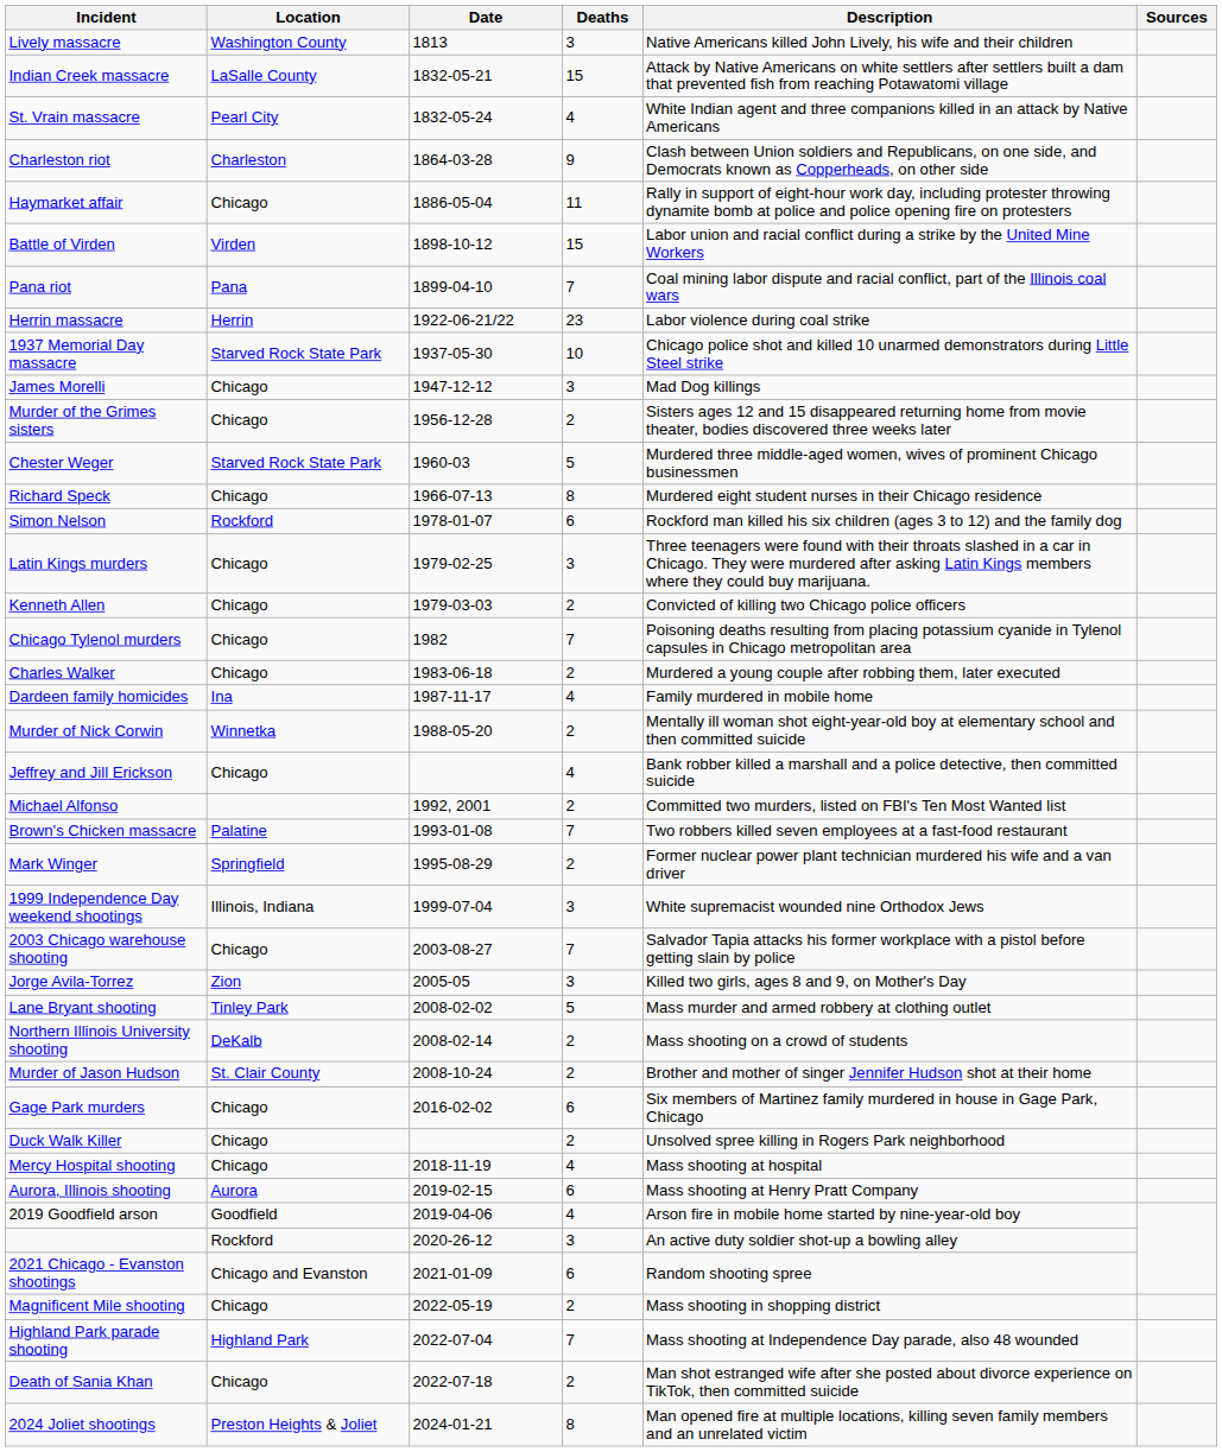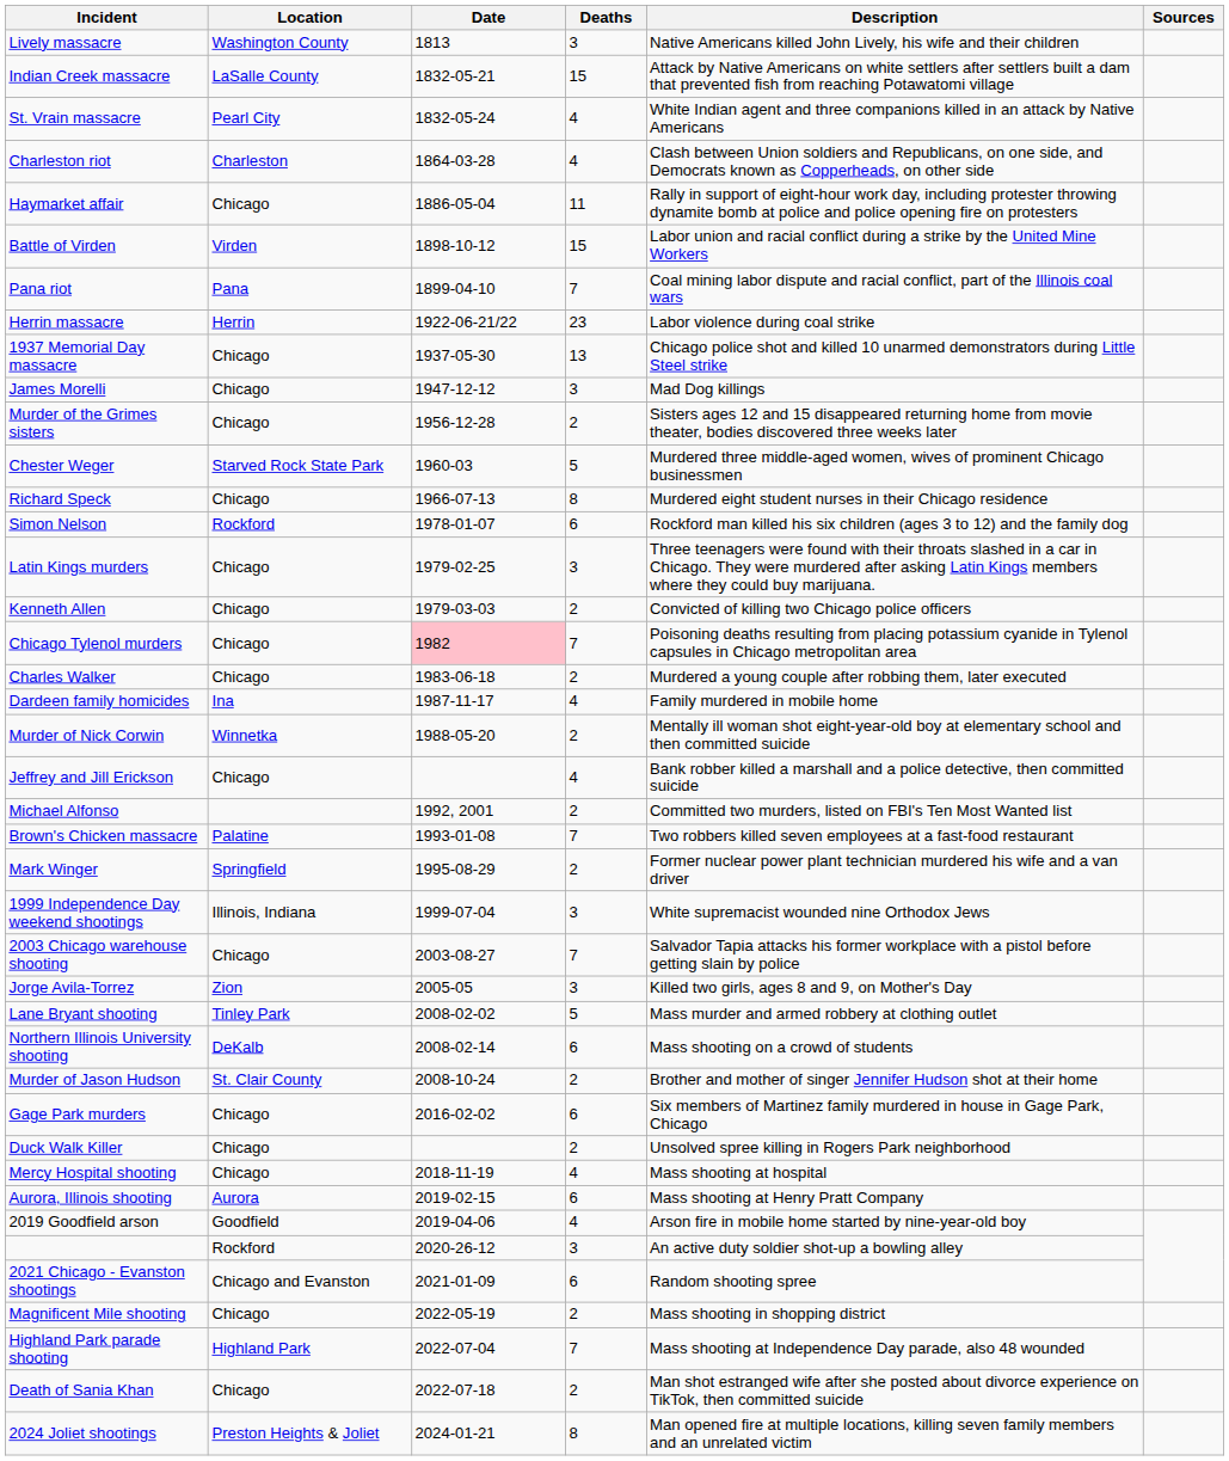 <table class="wikitable sortable">
 <tr>
 <th width="200">Incident</th>
 <th width="200">Location</th>
 <th width="150">Date</th>
 <th width="75">Deaths</th>
 <th width="500">Description</th>
 <th width="75">Sources</th>
 </tr>
 <tr>
 <td><a href='#'>Lively massacre</a></td>
 <td><a href='#'>Washington County</a></td>
 <td>1813</td>
 <td>3</td>
 <td>Native Americans killed John Lively, his wife and their children</td>
 <td></td>
 </tr>
 <tr>
 <td><a href='#'>Indian Creek massacre</a></td>
 <td><a href='#'>LaSalle County</a></td>
 <td>1832-05-21</td>
 <td>15</td>
 <td>Attack by Native Americans on white settlers after settlers built a dam that prevented fish from reaching Potawatomi village</td>
 <td></td>
 </tr>
 <tr>
 <td><a href='#'>St. Vrain massacre</a></td>
 <td><a href='#'>Pearl City</a></td>
 <td>1832-05-24</td>
 <td>4</td>
 <td>White Indian agent and three companions killed in an attack by Native Americans</td>
 <td></td>
 </tr>
 <tr>
 <td><a href='#'>Charleston riot</a></td>
 <td><a href='#'>Charleston</a></td>
 <td>1864-03-28</td>
-<td>9</td>
+<td>4</td>
 <td>Clash between Union soldiers and Republicans, on one side, and Democrats known as <a href='#'>Copperheads</a>, on other side</td>
 <td></td>
 </tr>
 <tr>
 <td><a href='#'>Haymarket affair</a></td>
 <td>Chicago</td>
 <td>1886-05-04</td>
 <td>11</td>
 <td>Rally in support of eight-hour work day, including protester throwing dynamite bomb at police and police opening fire on protesters</td>
 <td></td>
 </tr>
 <tr>
 <td><a href='#'>Battle of Virden</a></td>
 <td><a href='#'>Virden</a></td>
 <td>1898-10-12</td>
 <td>15</td>
 <td>Labor union and racial conflict during a strike by the <a href='#'>United Mine Workers</a></td>
 <td></td>
 </tr>
 <tr>
 <td><a href='#'>Pana riot</a></td>
 <td><a href='#'>Pana</a></td>
 <td>1899-04-10</td>
 <td>7</td>
 <td>Coal mining labor dispute and racial conflict, part of the <a href='#'>Illinois coal wars</a></td>
 <td></td>
 </tr>
 <tr>
 <td><a href='#'>Herrin massacre</a></td>
 <td><a href='#'>Herrin</a></td>
 <td>1922-06-21/22</td>
 <td>23</td>
 <td>Labor violence during coal strike</td>
 <td></td>
 </tr>
 <tr>
 <td><a href='#'>1937 Memorial Day massacre</a></td>
-<td><a href='#'>Starved Rock State Park</a></td>
+<td>Chicago</td>
 <td>1937-05-30</td>
-<td>10</td>
+<td>13</td>
 <td>Chicago police shot and killed 10 unarmed demonstrators during <a href='#'>Little Steel strike</a></td>
 <td></td>
 </tr>
 <tr>
 <td><a href='#'>James Morelli</a></td>
 <td>Chicago</td>
 <td>1947-12-12</td>
 <td>3</td>
 <td>Mad Dog killings</td>
 <td></td>
 </tr>
 <tr>
 <td><a href='#'>Murder of the Grimes sisters</a></td>
 <td>Chicago</td>
 <td>1956-12-28</td>
 <td>2</td>
 <td>Sisters ages 12 and 15 disappeared returning home from movie theater, bodies discovered three weeks later</td>
 <td></td>
 </tr>
 <tr>
 <td><a href='#'>Chester Weger</a></td>
 <td><a href='#'>Starved Rock State Park</a></td>
 <td>1960-03</td>
 <td>5</td>
 <td>Murdered three middle-aged women, wives of prominent Chicago businessmen</td>
 <td></td>
 </tr>
 <tr>
 <td><a href='#'>Richard Speck</a></td>
 <td>Chicago</td>
 <td>1966-07-13</td>
 <td>8</td>
 <td>Murdered eight student nurses in their Chicago residence</td>
 <td></td>
 </tr>
 <tr>
 <td><a href='#'>Simon Nelson</a></td>
 <td><a href='#'>Rockford</a></td>
 <td>1978-01-07</td>
 <td>6</td>
 <td>Rockford man killed his six children (ages 3 to 12) and the family dog</td>
 <td></td>
 </tr>
 <tr>
 <td><a href='#'>Latin Kings murders</a></td>
 <td>Chicago</td>
 <td>1979-02-25</td>
 <td>3</td>
 <td>Three teenagers were found with their throats slashed in a car in Chicago. They were murdered after asking <a href='#'>Latin Kings</a> members where they could buy marijuana.</td>
 <td></td>
 </tr>
 <tr>
 <td><a href='#'>Kenneth Allen</a></td>
 <td>Chicago</td>
 <td>1979-03-03</td>
 <td>2</td>
 <td>Convicted of killing two Chicago police officers</td>
 <td></td>
 </tr>
 <tr>
 <td><a href='#'>Chicago Tylenol murders</a></td>
 <td>Chicago</td>
-<td>1982</td>
+<td style="background: pink;">1982</td>
 <td>7</td>
 <td>Poisoning deaths resulting from placing potassium cyanide in Tylenol capsules in Chicago metropolitan area</td>
 <td></td>
 </tr>
 <tr>
 <td><a href='#'>Charles Walker</a></td>
 <td>Chicago</td>
 <td>1983-06-18</td>
 <td>2</td>
 <td>Murdered a young couple after robbing them, later executed</td>
 <td></td>
 </tr>
 <tr>
 <td><a href='#'>Dardeen family homicides</a></td>
 <td><a href='#'>Ina</a></td>
 <td>1987-11-17</td>
 <td>4</td>
 <td>Family murdered in mobile home</td>
 <td></td>
 </tr>
 <tr>
 <td><a href='#'>Murder of Nick Corwin</a></td>
 <td><a href='#'>Winnetka</a></td>
 <td>1988-05-20</td>
 <td>2</td>
 <td>Mentally ill woman shot eight-year-old boy at elementary school and then committed suicide</td>
 <td></td>
 </tr>
 <tr>
 <td><a href='#'>Jeffrey and Jill Erickson</a></td>
 <td>Chicago</td>
 <td></td>
 <td>4</td>
 <td>Bank robber killed a marshall and a police detective, then committed suicide</td>
 <td></td>
 </tr>
 <tr>
 <td><a href='#'>Michael Alfonso</a></td>
 <td></td>
 <td>1992, 2001</td>
 <td>2</td>
 <td>Committed two murders, listed on FBI's Ten Most Wanted list</td>
 <td></td>
 </tr>
 <tr>
 <td><a href='#'>Brown's Chicken massacre</a></td>
 <td><a href='#'>Palatine</a></td>
 <td>1993-01-08</td>
 <td>7</td>
 <td>Two robbers killed seven employees at a fast-food restaurant</td>
 <td></td>
 </tr>
 <tr>
 <td><a href='#'>Mark Winger</a></td>
 <td><a href='#'>Springfield</a></td>
 <td>1995-08-29</td>
 <td>2</td>
 <td>Former nuclear power plant technician murdered his wife and a van driver</td>
 <td></td>
 </tr>
 <tr>
 <td><a href='#'>1999 Independence Day weekend shootings</a></td>
 <td>Illinois, Indiana</td>
 <td>1999-07-04</td>
 <td>3</td>
 <td>White supremacist wounded nine Orthodox Jews</td>
 <td></td>
 </tr>
 <tr>
 <td><a href='#'>2003 Chicago warehouse shooting</a></td>
 <td>Chicago</td>
 <td>2003-08-27</td>
 <td>7</td>
 <td>Salvador Tapia attacks his former workplace with a pistol before getting slain by police</td>
 <td></td>
 </tr>
 <tr>
 <td><a href='#'>Jorge Avila-Torrez</a></td>
 <td><a href='#'>Zion</a></td>
 <td>2005-05</td>
 <td>3</td>
 <td>Killed two girls, ages 8 and 9, on Mother's Day</td>
 <td></td>
 </tr>
 <tr>
 <td><a href='#'>Lane Bryant shooting</a></td>
 <td><a href='#'>Tinley Park</a></td>
 <td>2008-02-02</td>
 <td>5</td>
 <td>Mass murder and armed robbery at clothing outlet</td>
 <td></td>
 </tr>
 <tr>
 <td><a href='#'>Northern Illinois University shooting</a></td>
 <td><a href='#'>DeKalb</a></td>
 <td>2008-02-14</td>
-<td>2</td>
+<td>6</td>
 <td>Mass shooting on a crowd of students</td>
 <td></td>
 </tr>
 <tr>
 <td><a href='#'>Murder of Jason Hudson</a></td>
 <td><a href='#'>St. Clair County</a></td>
 <td>2008-10-24</td>
 <td>2</td>
 <td>Brother and mother of singer <a href='#'>Jennifer Hudson</a> shot at their home</td>
 <td></td>
 </tr>
 <tr>
 <td><a href='#'>Gage Park murders</a></td>
 <td>Chicago</td>
 <td>2016-02-02</td>
 <td>6</td>
 <td>Six members of Martinez family murdered in house in Gage Park, Chicago</td>
 <td></td>
 </tr>
 <tr>
 <td><a href='#'>Duck Walk Killer</a></td>
 <td>Chicago</td>
 <td></td>
 <td>2</td>
 <td>Unsolved spree killing in Rogers Park neighborhood</td>
 <td></td>
 </tr>
 <tr>
 <td><a href='#'>Mercy Hospital shooting</a></td>
 <td>Chicago</td>
 <td>2018-11-19</td>
 <td>4</td>
 <td>Mass shooting at hospital</td>
 <td></td>
 </tr>
 <tr>
 <td><a href='#'>Aurora, Illinois shooting</a></td>
 <td><a href='#'>Aurora</a></td>
 <td>2019-02-15</td>
 <td>6</td>
 <td>Mass shooting at Henry Pratt Company</td>
 <td></td>
 </tr>
 <tr>
 <td>2019 Goodfield arson</td>
 <td>Goodfield</td>
 <td>2019-04-06</td>
 <td>4</td>
 <td>Arson fire in mobile home started by nine-year-old boy</td>
 </tr>
 <tr>
 <td></td>
 <td>Rockford</td>
 <td>2020-26-12</td>
 <td>3</td>
 <td>An active duty soldier shot-up a bowling alley</td>
 </tr>
 <tr>
 <td><a href='#'>2021 Chicago - Evanston shootings</a></td>
 <td>Chicago and Evanston</td>
 <td>2021-01-09</td>
 <td>6</td>
 <td>Random shooting spree</td>
 </tr>
 <tr>
 <td><a href='#'>Magnificent Mile shooting</a></td>
 <td>Chicago</td>
 <td>2022-05-19</td>
 <td>2</td>
 <td>Mass shooting in shopping district</td>
 <td></td>
 </tr>
 <tr>
 <td><a href='#'>Highland Park parade shooting</a></td>
 <td><a href='#'>Highland Park</a></td>
 <td>2022-07-04</td>
 <td>7</td>
 <td>Mass shooting at Independence Day parade, also 48 wounded</td>
 <td></td>
 </tr>
 <tr>
 <td><a href='#'>Death of Sania Khan</a></td>
 <td>Chicago</td>
 <td>2022-07-18</td>
 <td>2</td>
 <td>Man shot estranged wife after she posted about divorce experience on TikTok, then committed suicide</td>
 <td></td>
 </tr>
 <tr>
 <td><a href='#'>2024 Joliet shootings</a></td>
 <td><a href='#'>Preston Heights</a> & <a href='#'>Joliet</a></td>
 <td>2024-01-21</td>
 <td>8</td>
 <td>Man opened fire at multiple locations, killing seven family members and an unrelated victim</td>
 <td></td>
 </tr>
 </table>
